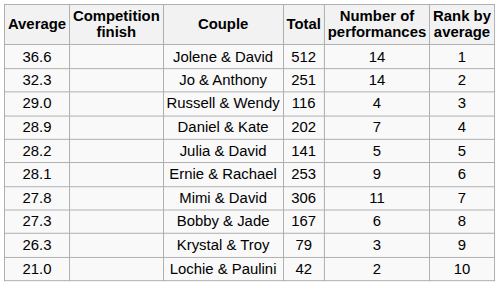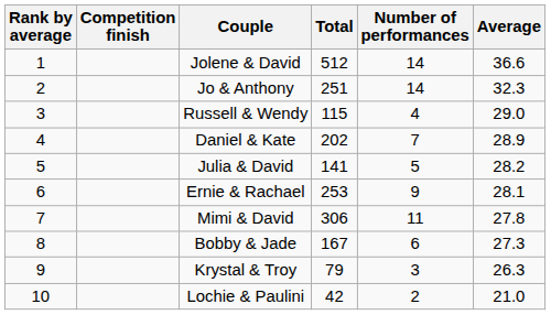 <table class="wikitable sortable" style="text-align:center;">
 <tr>
-<th>Average</th>
+<th>Rank by<br>average</th>
 <th>Competition<br>finish</th>
 <th>Couple</th>
 <th>Total</th>
 <th>Number of<br>performances</th>
-<th>Rank by<br>average</th>
+<th>Average</th>
 </tr>
 <tr>
-<td>36.6</td>
+<td>1</td>
 <td></td>
 <td>Jolene & David</td>
 <td>512</td>
 <td>14</td>
-<td>1</td>
+<td>36.6</td>
 </tr>
 <tr>
-<td>32.3</td>
+<td>2</td>
 <td></td>
 <td>Jo & Anthony</td>
 <td>251</td>
 <td>14</td>
-<td>2</td>
+<td>32.3</td>
 </tr>
 <tr>
-<td>29.0</td>
+<td>3</td>
 <td></td>
 <td>Russell & Wendy</td>
-<td>116</td>
+<td>115</td>
 <td>4</td>
-<td>3</td>
+<td>29.0</td>
 </tr>
 <tr>
-<td>28.9</td>
+<td>4</td>
 <td></td>
 <td>Daniel & Kate</td>
 <td>202</td>
 <td>7</td>
-<td>4</td>
+<td>28.9</td>
 </tr>
 <tr>
-<td>28.2</td>
+<td>5</td>
 <td></td>
 <td>Julia & David</td>
 <td>141</td>
 <td>5</td>
-<td>5</td>
+<td>28.2</td>
 </tr>
 <tr>
-<td>28.1</td>
+<td>6</td>
 <td></td>
 <td>Ernie & Rachael</td>
 <td>253</td>
 <td>9</td>
-<td>6</td>
+<td>28.1</td>
 </tr>
 <tr>
-<td>27.8</td>
+<td>7</td>
 <td></td>
 <td>Mimi & David</td>
 <td>306</td>
 <td>11</td>
-<td>7</td>
+<td>27.8</td>
 </tr>
 <tr>
-<td>27.3</td>
+<td>8</td>
 <td></td>
 <td>Bobby & Jade</td>
 <td>167</td>
 <td>6</td>
-<td>8</td>
+<td>27.3</td>
 </tr>
 <tr>
-<td>26.3</td>
+<td>9</td>
 <td></td>
 <td>Krystal & Troy</td>
 <td>79</td>
 <td>3</td>
-<td>9</td>
+<td>26.3</td>
 </tr>
 <tr>
-<td>21.0</td>
+<td>10</td>
 <td></td>
 <td>Lochie & Paulini</td>
 <td>42</td>
 <td>2</td>
-<td>10</td>
+<td>21.0</td>
 </tr>
 </table>
